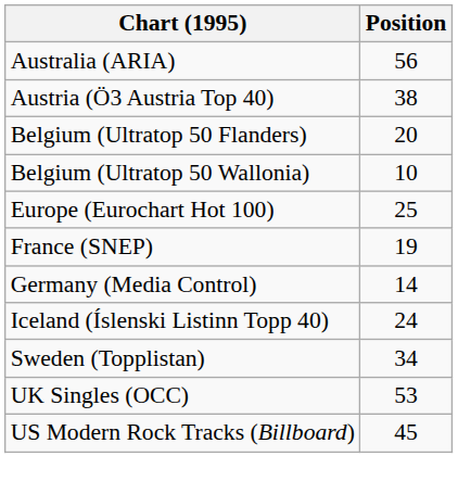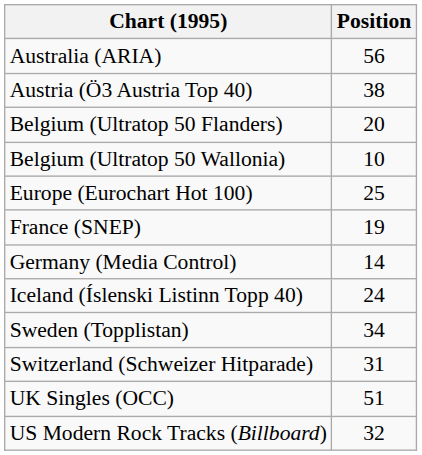 <table class="wikitable sortable">
 <tr>
 <th>Chart (1995)</th>
 <th>Position</th>
 </tr>
 <tr>
 <td>Australia (ARIA)</td>
 <td align="center">56</td>
 </tr>
 <tr>
 <td>Austria (Ö3 Austria Top 40)</td>
 <td align="center">38</td>
 </tr>
 <tr>
 <td>Belgium (Ultratop 50 Flanders)</td>
 <td align="center">20</td>
 </tr>
 <tr>
 <td>Belgium (Ultratop 50 Wallonia)</td>
 <td align="center">10</td>
 </tr>
 <tr>
 <td>Europe (Eurochart Hot 100)</td>
 <td align="center">25</td>
 </tr>
 <tr>
 <td>France (SNEP)</td>
 <td align="center">19</td>
 </tr>
 <tr>
 <td>Germany (Media Control)</td>
 <td align="center">14</td>
 </tr>
 <tr>
 <td>Iceland (Íslenski Listinn Topp 40)</td>
 <td align="center">24</td>
 </tr>
 <tr>
 <td>Sweden (Topplistan)</td>
 <td align="center">34</td>
 </tr>
 <tr>
+<td>Switzerland (Schweizer Hitparade)</td>
+<td align="center">31</td>
+</tr>
+<tr>
 <td>UK Singles (OCC)</td>
-<td align="center">53</td>
+<td align="center">51</td>
 </tr>
 <tr>
 <td>US Modern Rock Tracks (<em>Billboard</em>)</td>
-<td align="center">45</td>
+<td align="center">32</td>
 </tr>
 </table>
